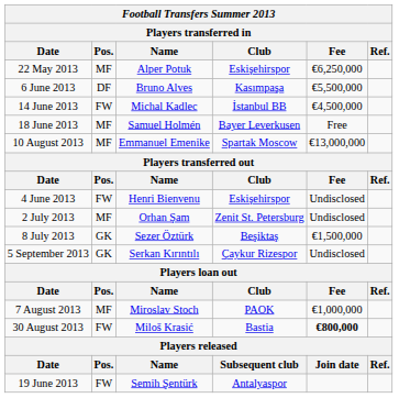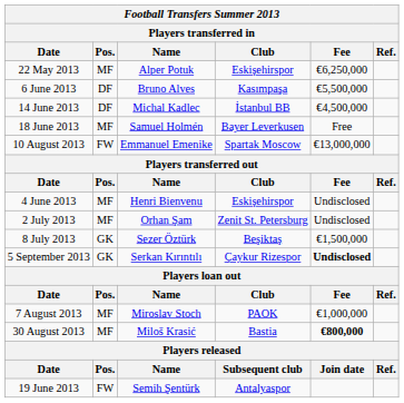 <table class="wikitable collapsible collapsed" style="font-size:95%;">
 <tr>
 <th colspan="6" width="500"><em>Football Transfers Summer 2013</em></th>
 </tr>
 <tr>
 <th colspan="6">Players transferred in</th>
 </tr>
 <tr>
 <th>Date</th>
 <th>Pos.</th>
 <th>Name</th>
 <th>Club</th>
 <th>Fee</th>
 <th>Ref.</th>
 </tr>
 <tr>
 <td align="center">22 May 2013</td>
 <td align="center">MF</td>
 <td align="center"><a href='#'>Alper Potuk</a></td>
 <td align="center"><a href='#'>Eskişehirspor</a></td>
 <td align="center">€6,250,000</td>
 <td align="center"></td>
 </tr>
 <tr>
 <td align="center">6 June 2013</td>
 <td align="center">DF</td>
 <td align="center"><a href='#'>Bruno Alves</a></td>
 <td align="center"><a href='#'>Kasımpaşa</a></td>
 <td align="center">€5,500,000</td>
 <td align="center"></td>
 </tr>
 <tr>
 <td align="center">14 June 2013</td>
-<td align="center">FW</td>
+<td align="center">DF</td>
 <td align="center"><a href='#'>Michal Kadlec</a></td>
 <td align="center"><a href='#'>İstanbul BB</a></td>
 <td align="center">€4,500,000</td>
 <td align="center"></td>
 </tr>
 <tr>
 <td align="center">18 June 2013</td>
 <td align="center">MF</td>
 <td align="center"><a href='#'>Samuel Holmén</a></td>
 <td align="center"><a href='#'>Bayer Leverkusen</a></td>
 <td align="center">Free</td>
 <td align="center"></td>
 </tr>
 <tr>
 <td align="center">10 August 2013</td>
-<td align="center">MF</td>
+<td align="center">FW</td>
 <td align="center"><a href='#'>Emmanuel Emenike</a></td>
 <td align="center"><a href='#'>Spartak Moscow</a></td>
 <td align="center">€13,000,000</td>
 <td align="center"></td>
 </tr>
 <tr>
 <th colspan="7">Players transferred out</th>
 </tr>
 <tr>
 <th>Date</th>
 <th>Pos.</th>
 <th>Name</th>
 <th>Club</th>
 <th>Fee</th>
 <th>Ref.</th>
 </tr>
 <tr>
 <td align="center">4 June 2013</td>
-<td align="center">FW</td>
+<td align="center">MF</td>
 <td align="center"><a href='#'>Henri Bienvenu</a></td>
 <td align="center"><a href='#'>Eskişehirspor</a></td>
 <td align="center">Undisclosed</td>
 <td align="center"></td>
 </tr>
 <tr>
 <td align="center">2 July 2013</td>
 <td align="center">MF</td>
 <td align="center"><a href='#'>Orhan Şam</a></td>
 <td align="center"><a href='#'>Zenit St. Petersburg</a></td>
 <td align="center">Undisclosed</td>
 <td align="center"></td>
 </tr>
 <tr>
 <td align="center">8 July 2013</td>
 <td align="center">GK</td>
 <td align="center"><a href='#'>Sezer Öztürk</a></td>
 <td align="center"><a href='#'>Beşiktaş</a></td>
 <td align="center">€1,500,000</td>
 <td align="center"></td>
 </tr>
 <tr>
 <td align="center">5 September 2013</td>
 <td align="center">GK</td>
 <td align="center"><a href='#'>Serkan Kırıntılı</a></td>
 <td align="center"><a href='#'>Çaykur Rizespor</a></td>
-<td align="center">Undisclosed</td>
+<td align="center"><strong>Undisclosed</strong></td>
 <td align="center"></td>
 </tr>
 <tr>
 <th colspan="6">Players loan out</th>
 </tr>
 <tr>
 <th>Date</th>
 <th>Pos.</th>
 <th>Name</th>
 <th>Club</th>
 <th>Fee</th>
 <th>Ref.</th>
 </tr>
 <tr>
 <td align="center">7 August 2013</td>
 <td align="center">MF</td>
 <td align="center"><a href='#'>Miroslav Stoch</a></td>
 <td align="center"><a href='#'>PAOK</a></td>
 <td align="center">€1,000,000</td>
 <td align="center"></td>
 </tr>
 <tr>
 <td align="center">30 August 2013</td>
-<td align="center">FW</td>
+<td align="center">MF</td>
 <td align="center"><a href='#'>Miloš Krasić</a></td>
 <td align="center"><a href='#'>Bastia</a></td>
 <td align="center"><strong>€800,000</strong></td>
 <td align="center"></td>
 </tr>
 <tr>
 <th colspan="6">Players released</th>
 </tr>
 <tr>
 <th>Date</th>
 <th>Pos.</th>
 <th>Name</th>
 <th>Subsequent club</th>
 <th>Join date</th>
 <th>Ref.</th>
 </tr>
 <tr>
 <td align="center">19 June 2013</td>
 <td align="center">FW</td>
 <td align="center"><a href='#'>Semih Şentürk</a></td>
 <td align="center"><a href='#'>Antalyaspor</a></td>
 <td align="center"></td>
 <td align="center"></td>
 </tr>
 </table>
